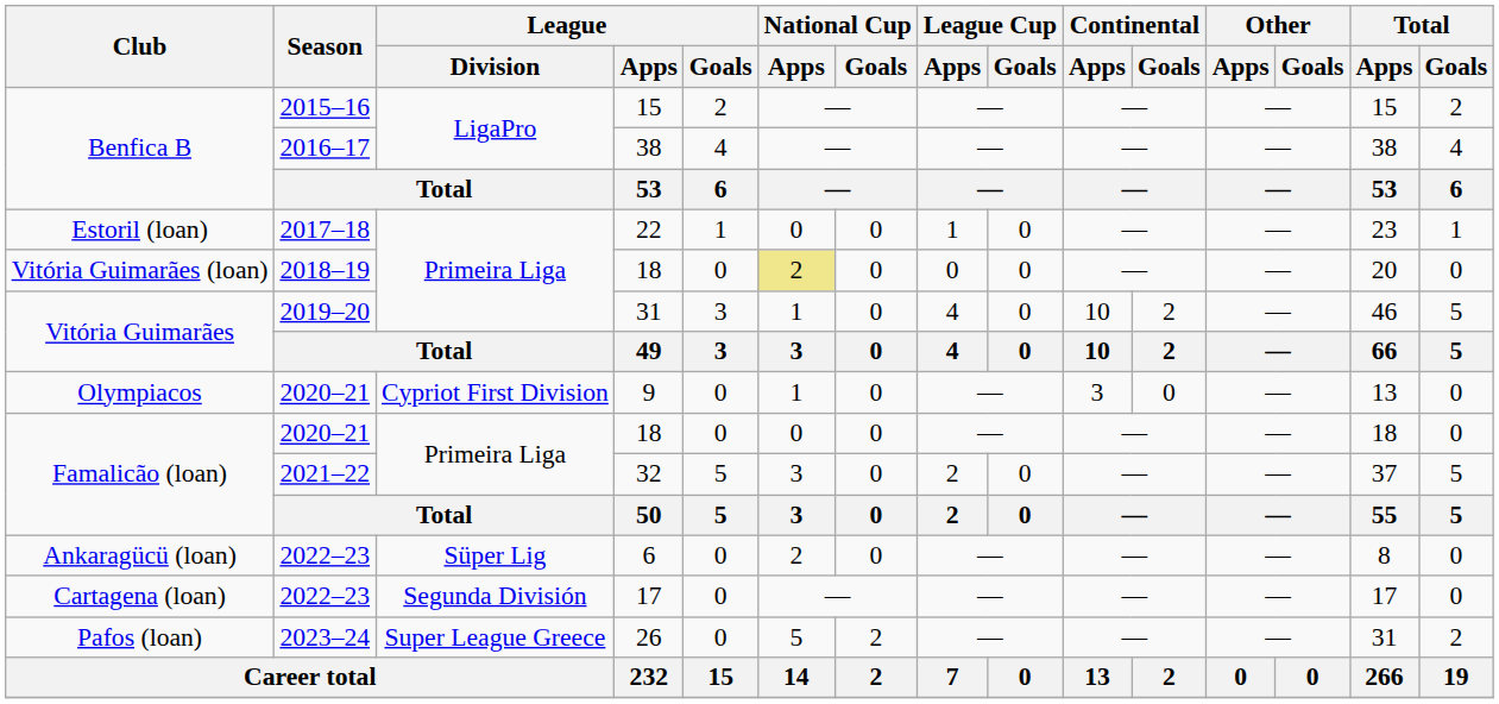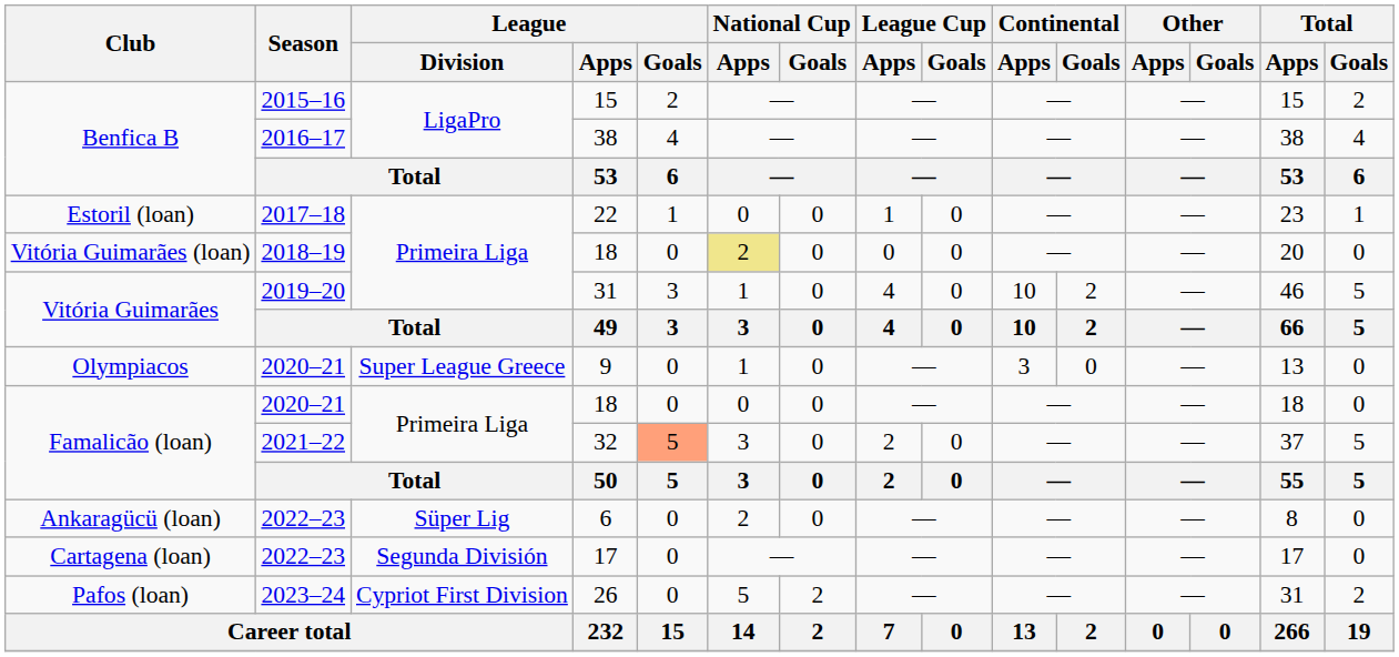 <table class="wikitable" style="text-align: center;">
 <tr>
 <th rowspan=2>Club</th>
 <th rowspan=2>Season</th>
 <th colspan=3>League</th>
 <th colspan=2>National Cup</th>
 <th colspan=2>League Cup</th>
 <th colspan=2>Continental</th>
 <th colspan=2>Other</th>
 <th colspan=2>Total</th>
 </tr>
 <tr>
 <th>Division</th>
 <th>Apps</th>
 <th>Goals</th>
 <th>Apps</th>
 <th>Goals</th>
 <th>Apps</th>
 <th>Goals</th>
 <th>Apps</th>
 <th>Goals</th>
 <th>Apps</th>
 <th>Goals</th>
 <th>Apps</th>
 <th>Goals</th>
 </tr>
 <tr>
 <td rowspan="3"><a href='#'>Benfica B</a></td>
 <td><a href='#'>2015–16</a></td>
 <td rowspan="2"><a href='#'>LigaPro</a></td>
 <td>15</td>
 <td>2</td>
 <td colspan="2">—</td>
 <td colspan="2">—</td>
 <td colspan="2">—</td>
 <td colspan="2">—</td>
 <td>15</td>
 <td>2</td>
 </tr>
 <tr>
 <td><a href='#'>2016–17</a></td>
 <td>38</td>
 <td>4</td>
 <td colspan="2">—</td>
 <td colspan="2">—</td>
 <td colspan="2">—</td>
 <td colspan="2">—</td>
 <td>38</td>
 <td>4</td>
 </tr>
 <tr>
 <th colspan="2">Total</th>
 <th>53</th>
 <th>6</th>
 <th colspan="2">—</th>
 <th colspan="2">—</th>
 <th colspan="2">—</th>
 <th colspan="2">—</th>
 <th>53</th>
 <th>6</th>
 </tr>
 <tr>
 <td><a href='#'>Estoril</a> (loan)</td>
 <td><a href='#'>2017–18</a></td>
 <td rowspan="3"><a href='#'>Primeira Liga</a></td>
 <td>22</td>
 <td>1</td>
 <td>0</td>
 <td>0</td>
 <td>1</td>
 <td>0</td>
 <td colspan="2">—</td>
 <td colspan="2">—</td>
 <td>23</td>
 <td>1</td>
 </tr>
 <tr>
 <td><a href='#'>Vitória Guimarães</a> (loan)</td>
 <td><a href='#'>2018–19</a></td>
 <td>18</td>
 <td>0</td>
 <td style="background: khaki;">2</td>
 <td>0</td>
 <td>0</td>
 <td>0</td>
 <td colspan="2">—</td>
 <td colspan="2">—</td>
 <td>20</td>
 <td>0</td>
 </tr>
 <tr>
 <td rowspan="2"><a href='#'>Vitória Guimarães</a></td>
 <td><a href='#'>2019–20</a></td>
 <td>31</td>
 <td>3</td>
 <td>1</td>
 <td>0</td>
 <td>4</td>
 <td>0</td>
 <td>10</td>
 <td>2</td>
 <td colspan="2">—</td>
 <td>46</td>
 <td>5</td>
 </tr>
 <tr>
 <th colspan="2">Total</th>
 <th>49</th>
 <th>3</th>
 <th>3</th>
 <th>0</th>
 <th>4</th>
 <th>0</th>
 <th>10</th>
 <th>2</th>
 <th colspan="2">—</th>
 <th>66</th>
 <th>5</th>
 </tr>
 <tr>
 <td><a href='#'>Olympiacos</a></td>
 <td><a href='#'>2020–21</a></td>
-<td><a href='#'>Cypriot First Division</a></td>
+<td><a href='#'>Super League Greece</a></td>
 <td>9</td>
 <td>0</td>
 <td>1</td>
 <td>0</td>
 <td colspan="2">—</td>
 <td>3</td>
 <td>0</td>
 <td colspan="2">—</td>
 <td>13</td>
 <td>0</td>
 </tr>
 <tr>
 <td rowspan="3"><a href='#'>Famalicão</a> (loan)</td>
 <td><a href='#'>2020–21</a></td>
 <td rowspan="2">Primeira Liga</td>
 <td>18</td>
 <td>0</td>
 <td>0</td>
 <td>0</td>
 <td colspan="2">—</td>
 <td colspan="2">—</td>
 <td colspan="2">—</td>
 <td>18</td>
 <td>0</td>
 </tr>
 <tr>
 <td><a href='#'>2021–22</a></td>
 <td>32</td>
-<td>5</td>
+<td style="background: lightsalmon;">5</td>
 <td>3</td>
 <td>0</td>
 <td>2</td>
 <td>0</td>
 <td colspan="2">—</td>
 <td colspan="2">—</td>
 <td>37</td>
 <td>5</td>
 </tr>
 <tr>
 <th colspan="2">Total</th>
 <th>50</th>
 <th>5</th>
 <th>3</th>
 <th>0</th>
 <th>2</th>
 <th>0</th>
 <th colspan="2">—</th>
 <th colspan="2">—</th>
 <th>55</th>
 <th>5</th>
 </tr>
 <tr>
 <td><a href='#'>Ankaragücü</a> (loan)</td>
 <td><a href='#'>2022–23</a></td>
 <td><a href='#'>Süper Lig</a></td>
 <td>6</td>
 <td>0</td>
 <td>2</td>
 <td>0</td>
 <td colspan="2">—</td>
 <td colspan="2">—</td>
 <td colspan="2">—</td>
 <td>8</td>
 <td>0</td>
 </tr>
 <tr>
 <td><a href='#'>Cartagena</a> (loan)</td>
 <td><a href='#'>2022–23</a></td>
 <td><a href='#'>Segunda División</a></td>
 <td>17</td>
 <td>0</td>
 <td colspan="2">—</td>
 <td colspan="2">—</td>
 <td colspan="2">—</td>
 <td colspan="2">—</td>
 <td>17</td>
 <td>0</td>
 </tr>
 <tr>
 <td><a href='#'>Pafos</a> (loan)</td>
 <td><a href='#'>2023–24</a></td>
-<td><a href='#'>Super League Greece</a></td>
+<td><a href='#'>Cypriot First Division</a></td>
 <td>26</td>
 <td>0</td>
 <td>5</td>
 <td>2</td>
 <td colspan="2">—</td>
 <td colspan="2">—</td>
 <td colspan="2">—</td>
 <td>31</td>
 <td>2</td>
 </tr>
 <tr>
 <th colspan="3">Career total</th>
 <th>232</th>
 <th>15</th>
 <th>14</th>
 <th>2</th>
 <th>7</th>
 <th>0</th>
 <th>13</th>
 <th>2</th>
 <th>0</th>
 <th>0</th>
 <th>266</th>
 <th>19</th>
 </tr>
 <tr>
 </tr>
 </table>
